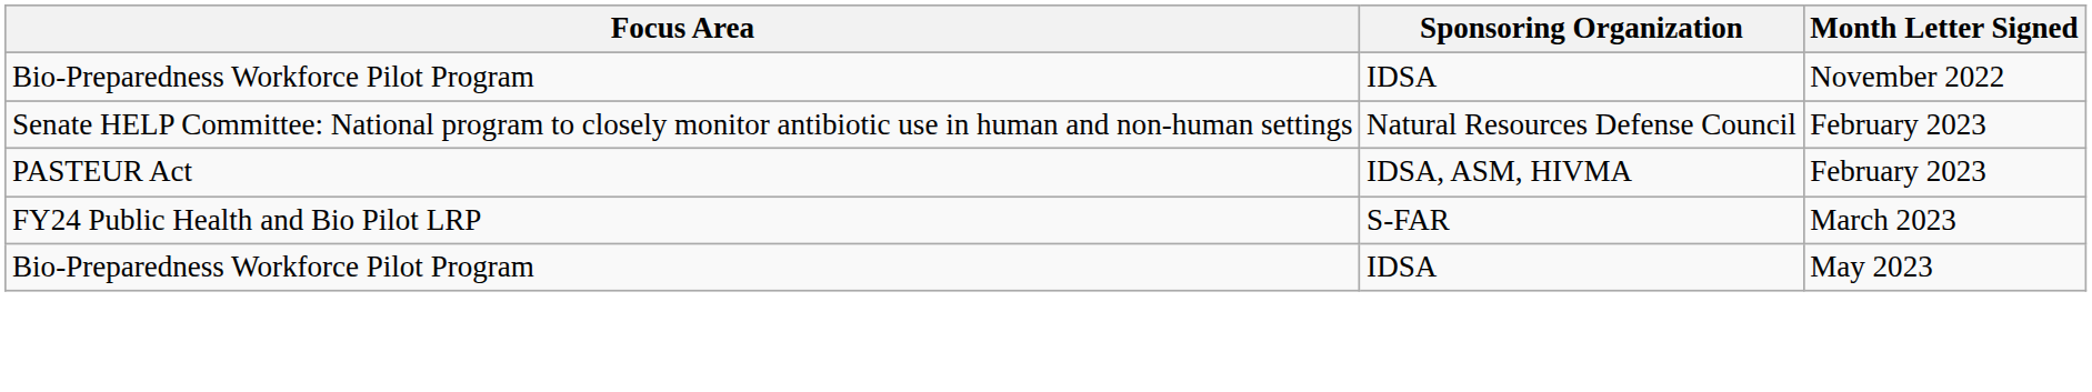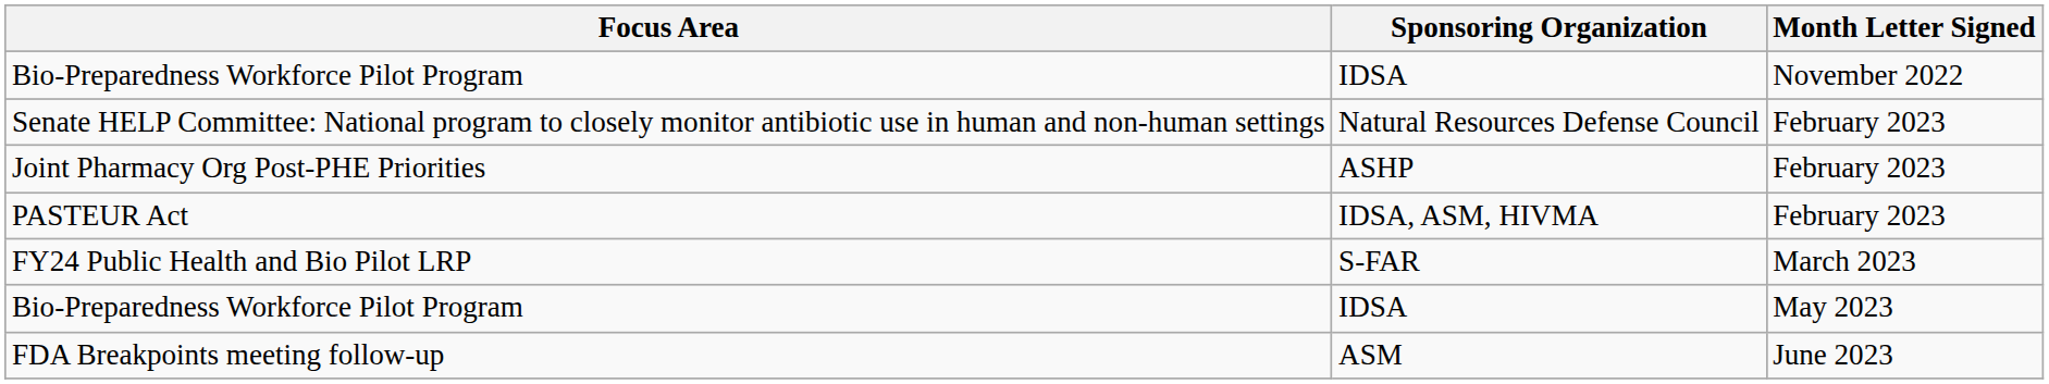 <table class="wikitable">
 <tr>
 <th>Focus Area</th>
 <th>Sponsoring Organization</th>
 <th>Month Letter Signed</th>
 </tr>
 <tr>
 <td>Bio-Preparedness Workforce Pilot Program</td>
 <td>IDSA</td>
 <td>November 2022</td>
 </tr>
 <tr>
 <td>Senate HELP Committee: National program to closely monitor antibiotic use in human and non-human settings</td>
 <td>Natural Resources Defense Council</td>
 <td>February 2023</td>
 </tr>
 <tr>
+<td>Joint Pharmacy Org Post-PHE Priorities</td>
+<td>ASHP</td>
+<td>February 2023</td>
+</tr>
+<tr>
 <td>PASTEUR Act</td>
 <td>IDSA, ASM, HIVMA</td>
 <td>February 2023</td>
 </tr>
 <tr>
 <td>FY24 Public Health and Bio Pilot LRP</td>
 <td>S-FAR</td>
 <td>March 2023</td>
 </tr>
 <tr>
 <td>Bio-Preparedness Workforce Pilot Program</td>
 <td>IDSA</td>
 <td>May 2023</td>
 </tr>
+<tr>
+<td>FDA Breakpoints meeting follow-up</td>
+<td>ASM</td>
+<td>June 2023</td>
+</tr>
 </table>
